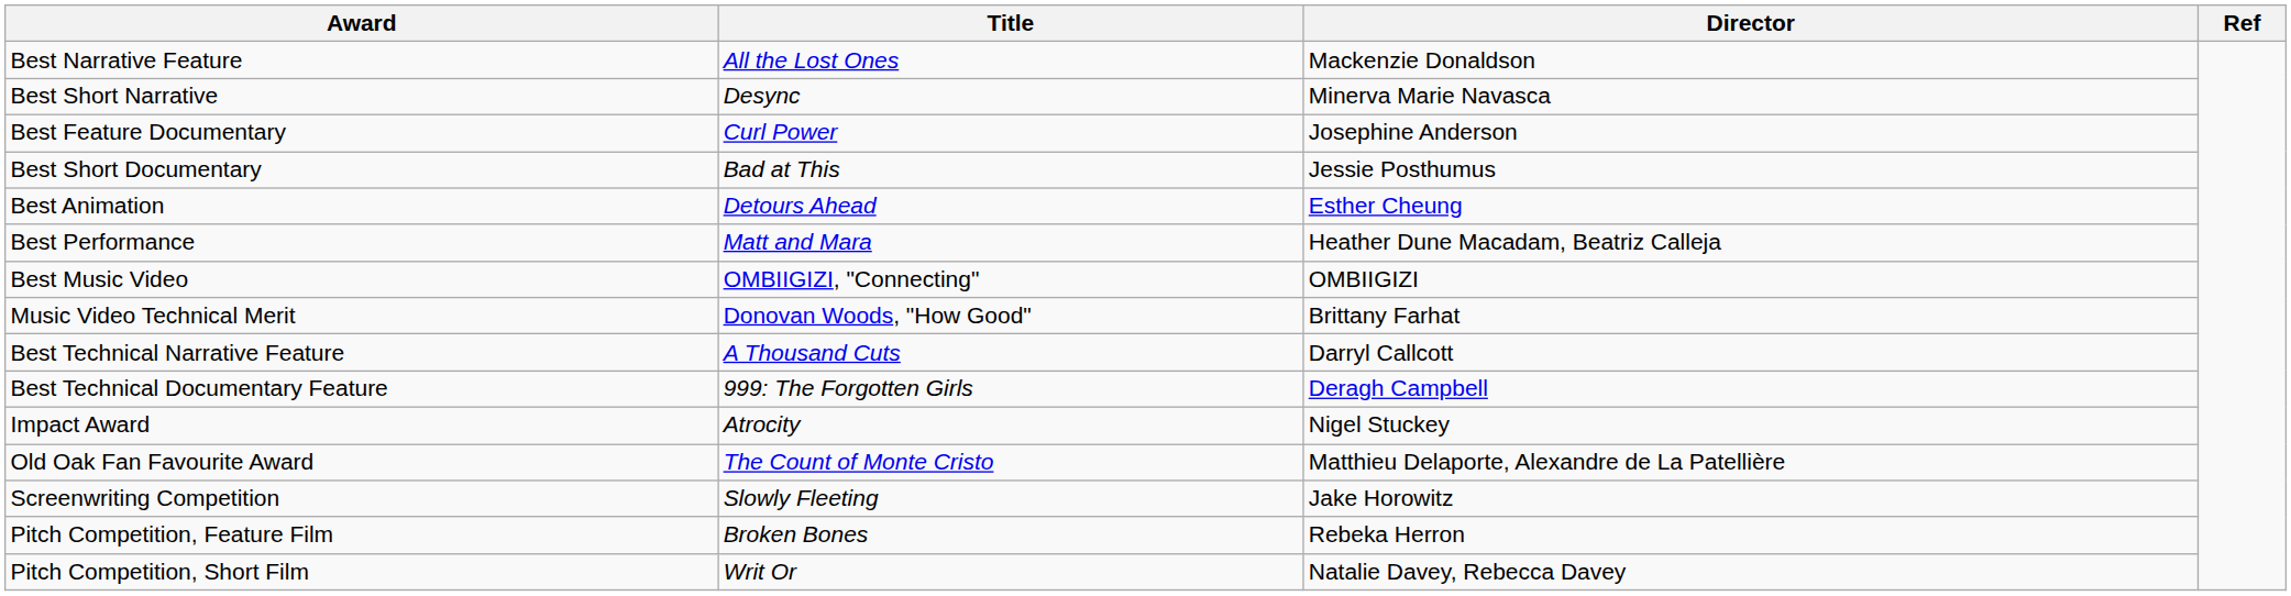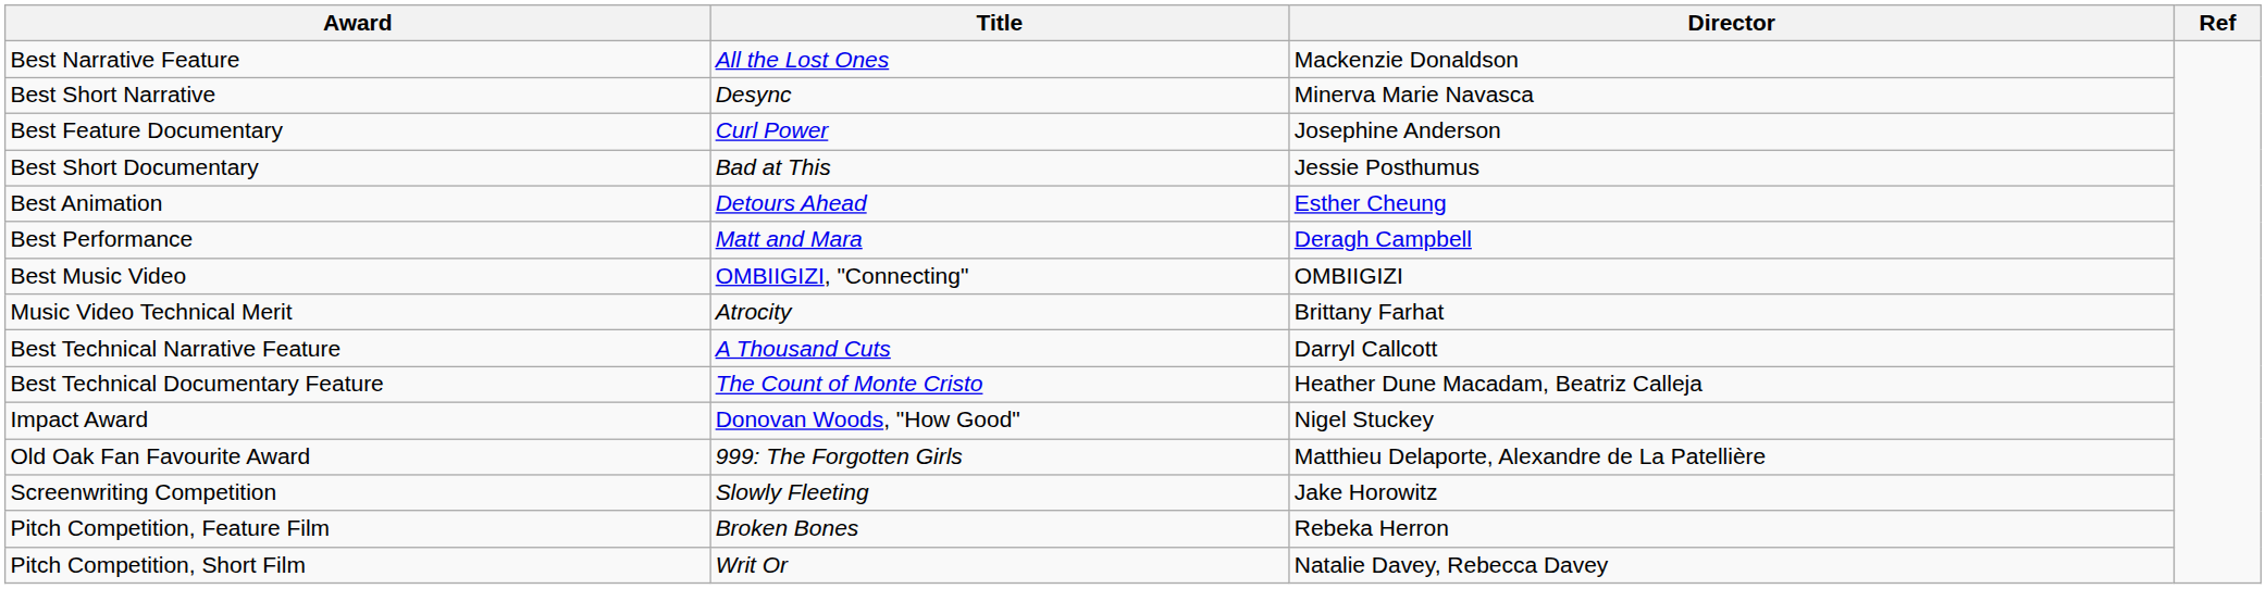 <table class="wikitable" width=100%>
 <tr>
 <th>Award</th>
 <th>Title</th>
 <th>Director</th>
 <th>Ref</th>
 </tr>
 <tr>
 <td>Best Narrative Feature</td>
 <td><em><a href='#'>All the Lost Ones</a></em></td>
 <td>Mackenzie Donaldson</td>
 <td rowspan=15></td>
 </tr>
 <tr>
 <td>Best Short Narrative</td>
 <td><em>Desync</em></td>
 <td>Minerva Marie Navasca</td>
 </tr>
 <tr>
 <td>Best Feature Documentary</td>
 <td><em><a href='#'>Curl Power</a></em></td>
 <td>Josephine Anderson</td>
 </tr>
 <tr>
 <td>Best Short Documentary</td>
 <td><em>Bad at This</em></td>
 <td>Jessie Posthumus</td>
 </tr>
 <tr>
 <td>Best Animation</td>
 <td><em><a href='#'>Detours Ahead</a></em></td>
 <td><a href='#'>Esther Cheung</a></td>
 </tr>
 <tr>
 <td>Best Performance</td>
 <td><em><a href='#'>Matt and Mara</a></em></td>
-<td>Heather Dune Macadam, Beatriz Calleja</td>
+<td><a href='#'>Deragh Campbell</a></td>
 </tr>
 <tr>
 <td>Best Music Video</td>
 <td><a href='#'>OMBIIGIZI</a>, "Connecting"</td>
 <td>OMBIIGIZI</td>
 </tr>
 <tr>
 <td>Music Video Technical Merit</td>
-<td><a href='#'>Donovan Woods</a>, "How Good"</td>
+<td><em>Atrocity</em></td>
 <td>Brittany Farhat</td>
 </tr>
 <tr>
 <td>Best Technical Narrative Feature</td>
 <td><em><a href='#'>A Thousand Cuts</a></em></td>
 <td>Darryl Callcott</td>
 </tr>
 <tr>
 <td>Best Technical Documentary Feature</td>
-<td><em>999: The Forgotten Girls</em></td>
-<td><a href='#'>Deragh Campbell</a></td>
+<td><em><a href='#'>The Count of Monte Cristo</a></em></td>
+<td>Heather Dune Macadam, Beatriz Calleja</td>
 </tr>
 <tr>
 <td>Impact Award</td>
-<td><em>Atrocity</em></td>
+<td><a href='#'>Donovan Woods</a>, "How Good"</td>
 <td>Nigel Stuckey</td>
 </tr>
 <tr>
 <td>Old Oak Fan Favourite Award</td>
-<td><em><a href='#'>The Count of Monte Cristo</a></em></td>
+<td><em>999: The Forgotten Girls</em></td>
 <td>Matthieu Delaporte, Alexandre de La Patellière</td>
 </tr>
 <tr>
 <td>Screenwriting Competition</td>
 <td><em>Slowly Fleeting</em></td>
 <td>Jake Horowitz</td>
 </tr>
 <tr>
 <td>Pitch Competition, Feature Film</td>
 <td><em>Broken Bones</em></td>
 <td>Rebeka Herron</td>
 </tr>
 <tr>
 <td>Pitch Competition, Short Film</td>
 <td><em>Writ Or</em></td>
 <td>Natalie Davey, Rebecca Davey</td>
 </tr>
 </table>
